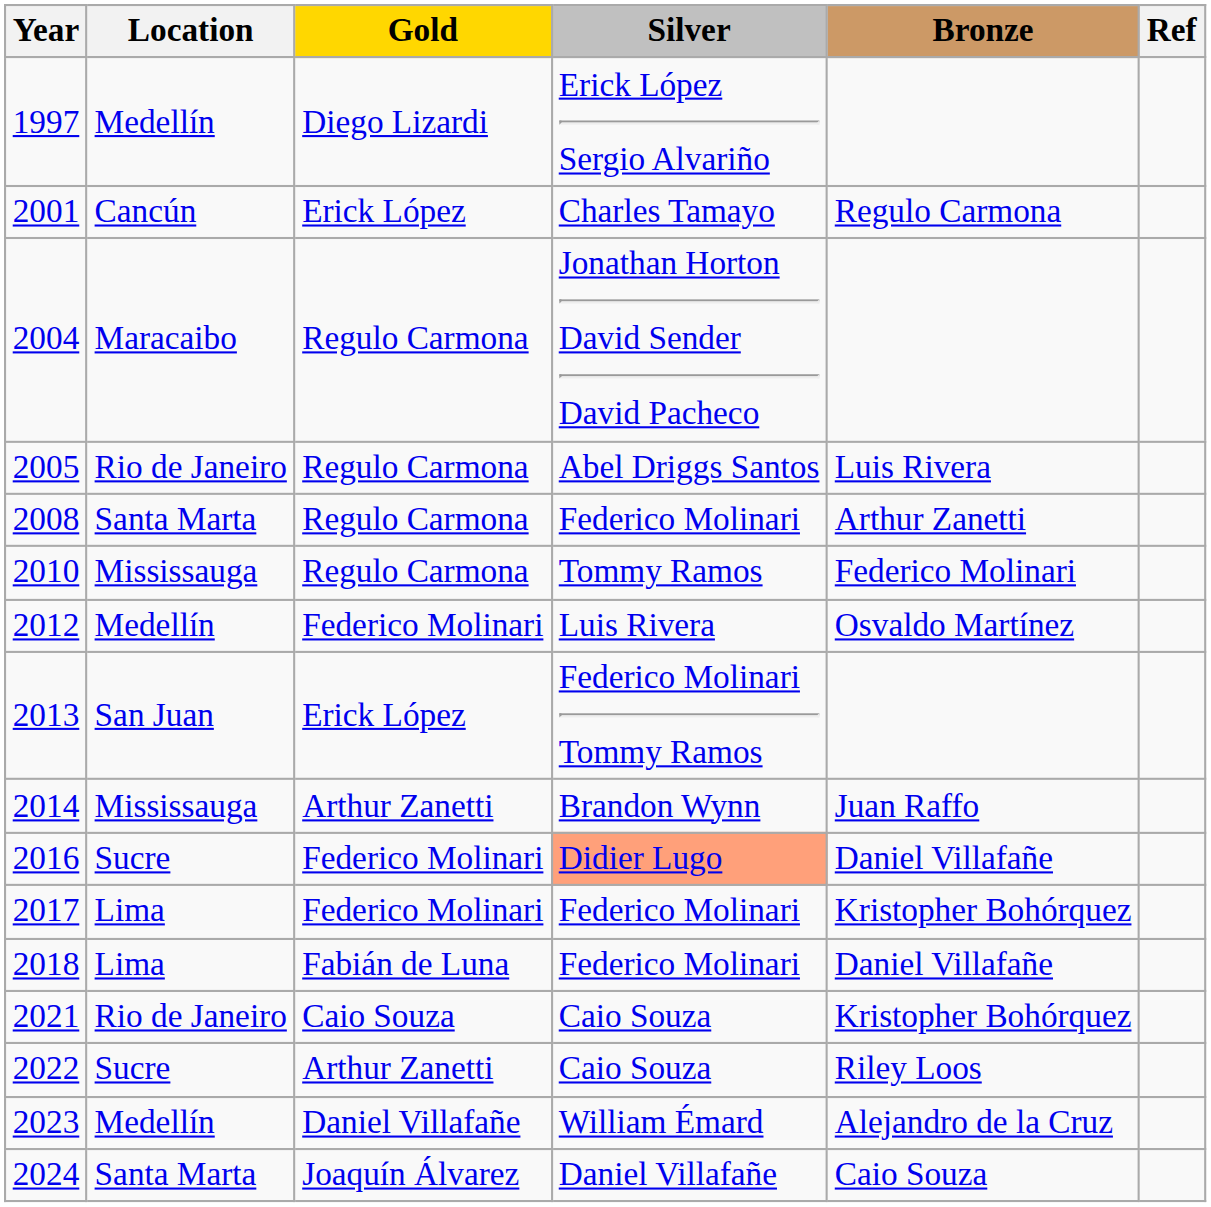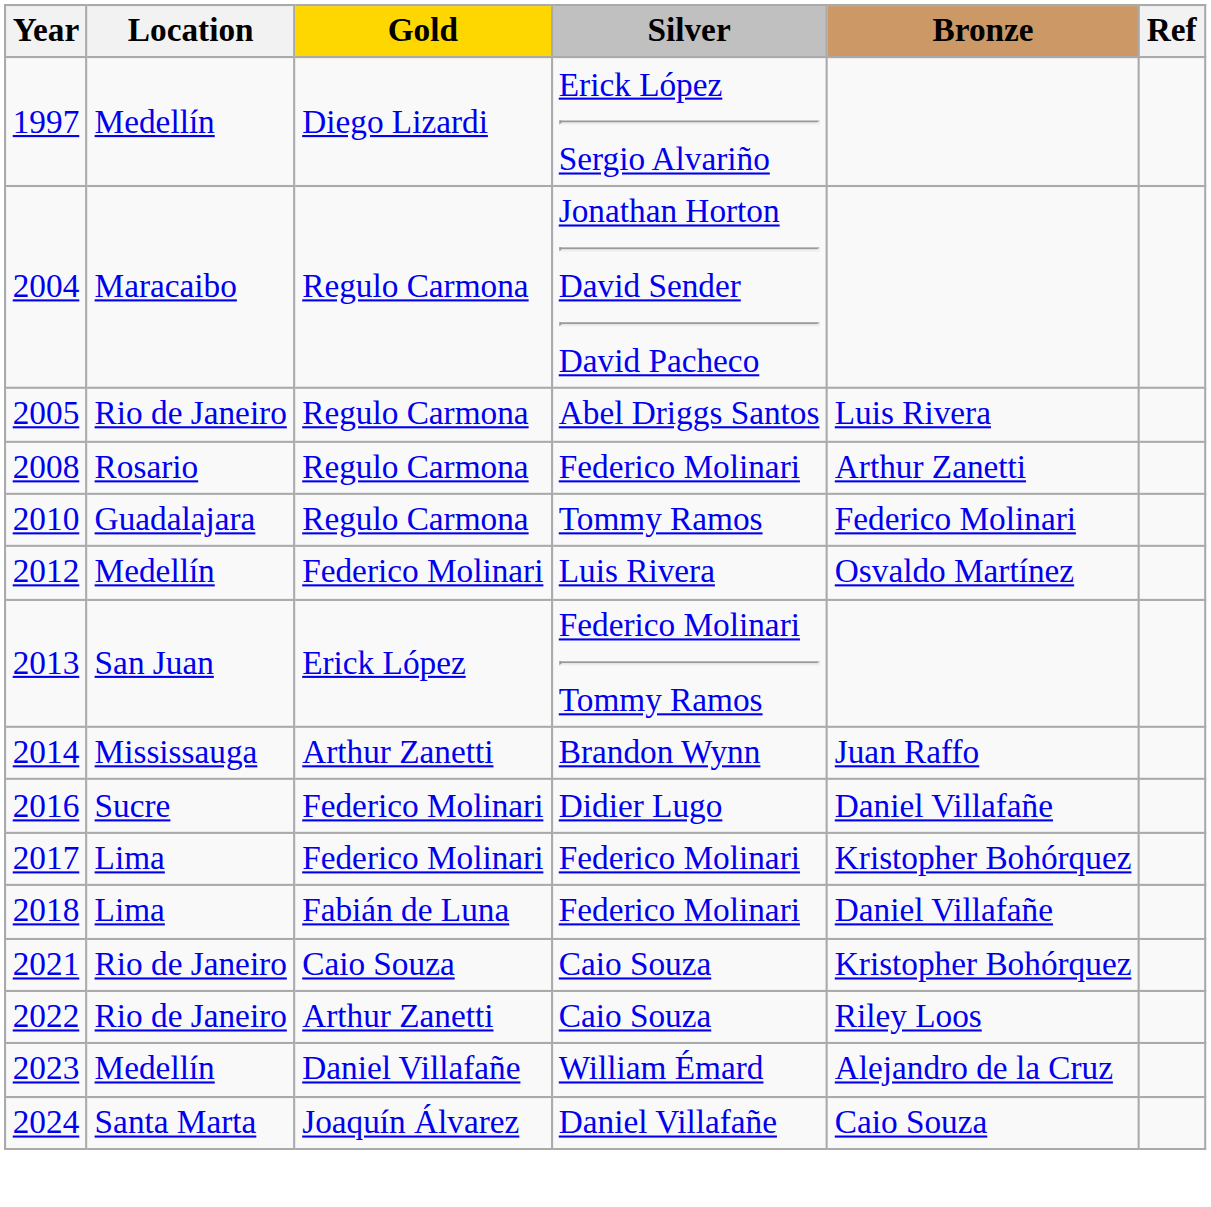 <table class="wikitable">
 <tr>
 <th>Year</th>
 <th>Location</th>
 <th style="background-color:gold;">Gold</th>
 <th style="background-color:silver;">Silver</th>
 <th style="background-color:#cc9966;">Bronze</th>
 <th>Ref</th>
 </tr>
 <tr>
 <td><a href='#'>1997</a></td>
 <td> <a href='#'>Medellín</a></td>
 <td> <a href='#'>Diego Lizardi</a></td>
 <td> <a href='#'>Erick López</a><hr> <a href='#'>Sergio Alvariño</a></td>
 <td></td>
-<td></td>
-</tr>
-<tr>
-<td><a href='#'>2001</a></td>
-<td> <a href='#'>Cancún</a></td>
-<td> <a href='#'>Erick López</a></td>
-<td> <a href='#'>Charles Tamayo</a></td>
-<td> <a href='#'>Regulo Carmona</a></td>
 <td></td>
 </tr>
 <tr>
 <td><a href='#'>2004</a></td>
 <td> <a href='#'>Maracaibo</a></td>
 <td> <a href='#'>Regulo Carmona</a></td>
 <td> <a href='#'>Jonathan Horton</a><hr> <a href='#'>David Sender</a><hr> <a href='#'>David Pacheco</a></td>
 <td></td>
 </tr>
 <tr>
 <td><a href='#'>2005</a></td>
 <td> <a href='#'>Rio de Janeiro</a></td>
 <td> <a href='#'>Regulo Carmona</a></td>
 <td> <a href='#'>Abel Driggs Santos</a></td>
 <td> <a href='#'>Luis Rivera</a></td>
 <td></td>
 </tr>
 <tr>
 <td><a href='#'>2008</a></td>
-<td> <a href='#'>Santa Marta</a></td>
+<td> <a href='#'>Rosario</a></td>
 <td> <a href='#'>Regulo Carmona</a></td>
 <td> <a href='#'>Federico Molinari</a></td>
 <td> <a href='#'>Arthur Zanetti</a></td>
 <td></td>
 </tr>
 <tr>
 <td><a href='#'>2010</a></td>
-<td> <a href='#'>Mississauga</a></td>
+<td> <a href='#'>Guadalajara</a></td>
 <td> <a href='#'>Regulo Carmona</a></td>
 <td> <a href='#'>Tommy Ramos</a></td>
 <td> <a href='#'>Federico Molinari</a></td>
 <td></td>
 </tr>
 <tr>
 <td><a href='#'>2012</a></td>
 <td> <a href='#'>Medellín</a></td>
 <td> <a href='#'>Federico Molinari</a></td>
 <td> <a href='#'>Luis Rivera</a></td>
 <td> <a href='#'>Osvaldo Martínez</a></td>
 <td></td>
 </tr>
 <tr>
 <td><a href='#'>2013</a></td>
 <td> <a href='#'>San Juan</a></td>
 <td> <a href='#'>Erick López</a></td>
 <td> <a href='#'>Federico Molinari</a><hr> <a href='#'>Tommy Ramos</a></td>
 <td></td>
 <td></td>
 </tr>
 <tr>
 <td><a href='#'>2014</a></td>
 <td> <a href='#'>Mississauga</a></td>
 <td> <a href='#'>Arthur Zanetti</a></td>
 <td> <a href='#'>Brandon Wynn</a></td>
 <td> <a href='#'>Juan Raffo</a></td>
 <td></td>
 </tr>
 <tr>
 <td><a href='#'>2016</a></td>
 <td> <a href='#'>Sucre</a></td>
 <td> <a href='#'>Federico Molinari</a></td>
-<td style="background: lightsalmon;"> <a href='#'>Didier Lugo</a></td>
+<td> <a href='#'>Didier Lugo</a></td>
 <td> <a href='#'>Daniel Villafañe</a></td>
 <td></td>
 </tr>
 <tr>
 <td><a href='#'>2017</a></td>
 <td> <a href='#'>Lima</a></td>
 <td> <a href='#'>Federico Molinari</a></td>
 <td> <a href='#'>Federico Molinari</a></td>
 <td> <a href='#'>Kristopher Bohórquez</a></td>
 <td></td>
 </tr>
 <tr>
 <td><a href='#'>2018</a></td>
 <td> <a href='#'>Lima</a></td>
 <td> <a href='#'>Fabián de Luna</a></td>
 <td> <a href='#'>Federico Molinari</a></td>
 <td> <a href='#'>Daniel Villafañe</a></td>
 <td></td>
 </tr>
 <tr>
 <td><a href='#'>2021</a></td>
 <td> <a href='#'>Rio de Janeiro</a></td>
 <td> <a href='#'>Caio Souza</a></td>
 <td> <a href='#'>Caio Souza</a></td>
 <td> <a href='#'>Kristopher Bohórquez</a></td>
 <td></td>
 </tr>
 <tr>
 <td><a href='#'>2022</a></td>
-<td> <a href='#'>Sucre</a></td>
+<td> <a href='#'>Rio de Janeiro</a></td>
 <td> <a href='#'>Arthur Zanetti</a></td>
 <td> <a href='#'>Caio Souza</a></td>
 <td> <a href='#'>Riley Loos</a></td>
 <td></td>
 </tr>
 <tr>
 <td><a href='#'>2023</a></td>
 <td> <a href='#'>Medellín</a></td>
 <td> <a href='#'>Daniel Villafañe</a></td>
 <td> <a href='#'>William Émard</a></td>
 <td> <a href='#'>Alejandro de la Cruz</a></td>
 <td></td>
 </tr>
 <tr>
 <td><a href='#'>2024</a></td>
 <td> <a href='#'>Santa Marta</a></td>
 <td> <a href='#'>Joaquín Álvarez</a></td>
 <td> <a href='#'>Daniel Villafañe</a></td>
 <td> <a href='#'>Caio Souza</a></td>
 <td></td>
 </tr>
 </table>
